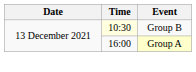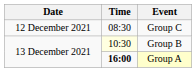 <table class = "wikitable" style="text-align:center;">
 <tr>
 <th width=150>Date</th>
 <th width=50>Time</th>
 <th width=80>Event</th>
 </tr>
 <tr>
+<td>12 December 2021</td>
+<td>08:30</td>
+<td>Group C</td>
+</tr>
+<tr>
 <td rowspan=2>13 December 2021</td>
 <td style="background: lightyellow;">10:30</td>
 <td>Group B</td>
 </tr>
 <tr>
-<td>16:00</td>
+<td><strong>16:00</strong></td>
 <td bgcolor=ffffcc>Group A</td>
 </tr>
 </table>
